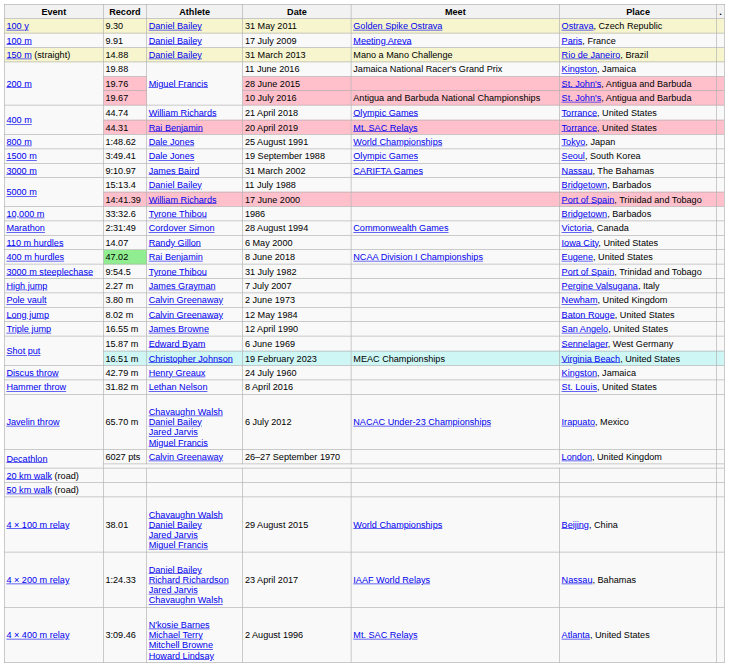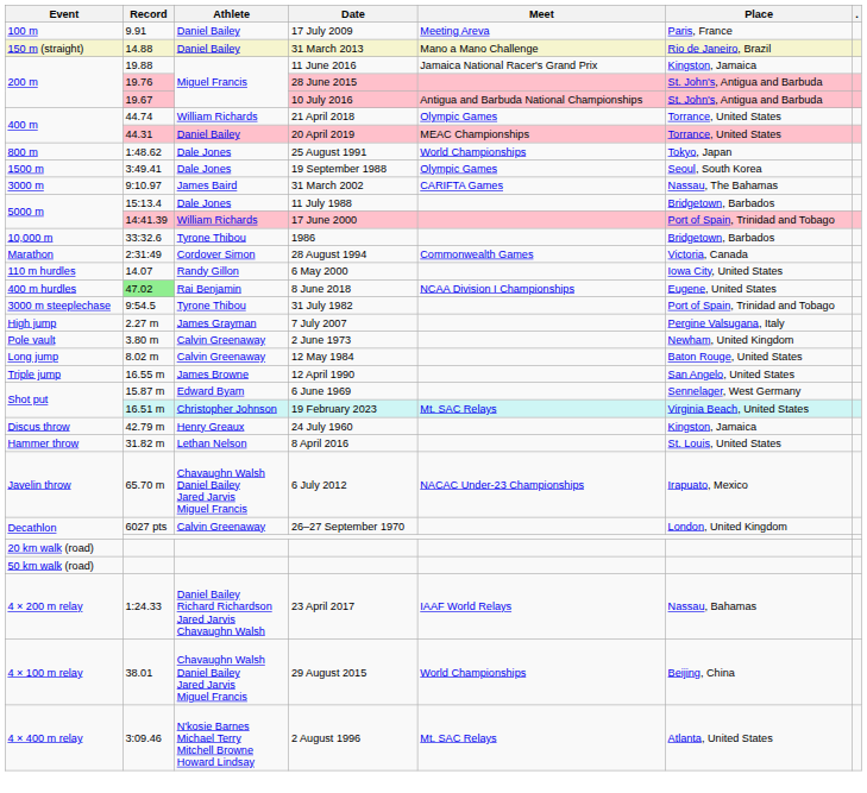 <table class="wikitable" style="font-size:95%; width: 95%;">
 <tr>
 <th>Event</th>
 <th>Record</th>
 <th>Athlete</th>
 <th>Date</th>
 <th>Meet</th>
 <th>Place</th>
 <th>.</th>
-</tr>
-<tr style="background:#f6F5CE;">
-<td><a href='#'>100 y</a></td>
-<td>9.30 </td>
-<td><a href='#'>Daniel Bailey</a></td>
-<td>31 May 2011</td>
-<td><a href='#'>Golden Spike Ostrava</a></td>
-<td><a href='#'>Ostrava</a>, Czech Republic</td>
-<td></td>
 </tr>
 <tr>
 <td><a href='#'>100 m</a></td>
 <td>9.91 </td>
 <td><a href='#'>Daniel Bailey</a></td>
 <td>17 July 2009</td>
 <td><a href='#'>Meeting Areva</a></td>
 <td><a href='#'>Paris</a>, France</td>
 <td></td>
 </tr>
 <tr style="background:#f6F5CE;">
 <td><a href='#'>150 m</a> (straight)</td>
 <td>14.88 </td>
 <td><a href='#'>Daniel Bailey</a></td>
 <td>31 March 2013</td>
 <td>Mano a Mano Challenge</td>
 <td><a href='#'>Rio de Janeiro</a>, Brazil</td>
 <td></td>
 </tr>
 <tr>
 <td rowspan=3><a href='#'>200 m</a></td>
 <td>19.88 </td>
 <td rowspan=3><a href='#'>Miguel Francis</a></td>
 <td>11 June 2016</td>
 <td>Jamaica National Racer's Grand Prix</td>
 <td><a href='#'>Kingston</a>, Jamaica</td>
 <td></td>
 </tr>
 <tr style="background:pink">
 <td>19.76  </td>
 <td>28 June 2015</td>
 <td></td>
 <td><a href='#'>St. John's</a>, Antigua and Barbuda</td>
 <td></td>
 </tr>
 <tr style="background:pink">
 <td>19.67 </td>
 <td>10 July 2016</td>
 <td>Antigua and Barbuda National Championships</td>
 <td><a href='#'>St. John's</a>, Antigua and Barbuda</td>
 <td></td>
 </tr>
 <tr>
 <td rowspan=2><a href='#'>400 m</a></td>
 <td>44.74</td>
 <td><a href='#'>William Richards</a></td>
 <td>21 April 2018</td>
 <td><a href='#'>Olympic Games</a></td>
 <td><a href='#'>Torrance</a>, United States</td>
 <td></td>
 </tr>
 <tr style="background:pink">
 <td>44.31</td>
-<td><a href='#'>Rai Benjamin</a></td>
+<td><a href='#'>Daniel Bailey</a></td>
 <td>20 April 2019</td>
-<td><a href='#'>Mt. SAC Relays</a></td>
+<td>MEAC Championships</td>
 <td><a href='#'>Torrance</a>, United States</td>
 <td></td>
 </tr>
 <tr>
 <td><a href='#'>800 m</a></td>
 <td>1:48.62</td>
 <td><a href='#'>Dale Jones</a></td>
 <td>25 August 1991</td>
 <td><a href='#'>World Championships</a></td>
 <td><a href='#'>Tokyo</a>, Japan</td>
 <td></td>
 </tr>
 <tr>
 <td><a href='#'>1500 m</a></td>
 <td>3:49.41</td>
 <td><a href='#'>Dale Jones</a></td>
 <td>19 September 1988</td>
 <td><a href='#'>Olympic Games</a></td>
 <td><a href='#'>Seoul</a>, South Korea</td>
 <td></td>
 </tr>
 <tr>
 <td><a href='#'>3000 m</a></td>
 <td>9:10.97</td>
 <td><a href='#'>James Baird</a></td>
 <td>31 March 2002</td>
 <td><a href='#'>CARIFTA Games</a></td>
 <td><a href='#'>Nassau</a>, The Bahamas</td>
 <td></td>
 </tr>
 <tr>
 <td rowspan=2><a href='#'>5000 m</a></td>
 <td>15:13.4</td>
-<td><a href='#'>Daniel Bailey</a></td>
+<td><a href='#'>Dale Jones</a></td>
 <td>11 July 1988</td>
 <td></td>
 <td><a href='#'>Bridgetown</a>, Barbados</td>
 <td></td>
 </tr>
 <tr style="background:pink">
 <td>14:41.39 </td>
 <td><a href='#'>William Richards</a></td>
 <td>17 June 2000</td>
 <td></td>
 <td><a href='#'>Port of Spain</a>, Trinidad and Tobago</td>
 <td></td>
 </tr>
 <tr>
 <td><a href='#'>10,000 m</a></td>
 <td>33:32.6</td>
 <td><a href='#'>Tyrone Thibou</a></td>
 <td>1986</td>
 <td></td>
 <td><a href='#'>Bridgetown</a>, Barbados</td>
 <td></td>
 </tr>
 <tr>
 <td><a href='#'>Marathon</a></td>
 <td>2:31:49</td>
 <td><a href='#'>Cordover Simon</a></td>
 <td>28 August 1994</td>
 <td><a href='#'>Commonwealth Games</a></td>
 <td><a href='#'>Victoria</a>, Canada</td>
 <td></td>
 </tr>
 <tr>
 <td><a href='#'>110 m hurdles</a></td>
 <td>14.07</td>
 <td><a href='#'>Randy Gillon</a></td>
 <td>6 May 2000</td>
 <td></td>
 <td><a href='#'>Iowa City</a>, United States</td>
 <td></td>
 </tr>
 <tr>
 <td><a href='#'>400 m hurdles</a></td>
 <td style="background: lightgreen;">47.02</td>
 <td><a href='#'>Rai Benjamin</a></td>
 <td>8 June 2018</td>
 <td><a href='#'>NCAA Division I Championships</a></td>
 <td><a href='#'>Eugene</a>, United States</td>
 <td></td>
 </tr>
 <tr>
 <td><a href='#'>3000 m steeplechase</a></td>
 <td>9:54.5</td>
 <td><a href='#'>Tyrone Thibou</a></td>
 <td>31 July 1982</td>
 <td></td>
 <td><a href='#'>Port of Spain</a>, Trinidad and Tobago</td>
 <td></td>
 </tr>
 <tr>
 <td><a href='#'>High jump</a></td>
 <td>2.27 m</td>
 <td><a href='#'>James Grayman</a></td>
 <td>7 July 2007</td>
 <td></td>
 <td><a href='#'>Pergine Valsugana</a>, Italy</td>
 <td></td>
 </tr>
 <tr>
 <td><a href='#'>Pole vault</a></td>
 <td>3.80 m</td>
 <td><a href='#'>Calvin Greenaway</a></td>
 <td>2 June 1973</td>
 <td></td>
 <td><a href='#'>Newham</a>, United Kingdom</td>
 <td></td>
 </tr>
 <tr>
 <td><a href='#'>Long jump</a></td>
 <td>8.02 m</td>
 <td><a href='#'>Calvin Greenaway</a></td>
 <td>12 May 1984</td>
 <td></td>
 <td><a href='#'>Baton Rouge</a>, United States</td>
 <td></td>
 </tr>
 <tr>
 <td><a href='#'>Triple jump</a></td>
 <td>16.55 m</td>
 <td><a href='#'>James Browne</a></td>
 <td>12 April 1990</td>
 <td></td>
 <td><a href='#'>San Angelo</a>, United States</td>
 <td></td>
 </tr>
 <tr>
 <td rowspan=2><a href='#'>Shot put</a></td>
 <td>15.87 m</td>
 <td><a href='#'>Edward Byam</a></td>
 <td>6 June 1969</td>
 <td></td>
 <td><a href='#'>Sennelager</a>, West Germany</td>
 <td></td>
 </tr>
 <tr bgcolor=#CEF6F5>
 <td>16.51 m</td>
 <td><a href='#'>Christopher Johnson</a></td>
 <td>19 February 2023</td>
-<td>MEAC Championships</td>
+<td><a href='#'>Mt. SAC Relays</a></td>
 <td><a href='#'>Virginia Beach</a>, United States</td>
 <td></td>
 </tr>
 <tr>
 <td><a href='#'>Discus throw</a></td>
 <td>42.79 m</td>
 <td><a href='#'>Henry Greaux</a></td>
 <td>24 July 1960</td>
 <td></td>
 <td><a href='#'>Kingston</a>, Jamaica</td>
 <td></td>
 </tr>
 <tr>
 <td><a href='#'>Hammer throw</a></td>
 <td>31.82 m</td>
 <td><a href='#'>Lethan Nelson</a></td>
 <td>8 April 2016</td>
 <td></td>
 <td><a href='#'>St. Louis</a>, United States</td>
 <td></td>
 </tr>
 <tr>
 <td><a href='#'>Javelin throw</a></td>
 <td>65.70 m</td>
 <td><br><a href='#'>Chavaughn Walsh</a><br><a href='#'>Daniel Bailey</a><br><a href='#'>Jared Jarvis</a><br><a href='#'>Miguel Francis</a></td>
 <td>6 July 2012</td>
 <td><a href='#'>NACAC Under-23 Championships</a></td>
 <td><a href='#'>Irapuato</a>, Mexico</td>
 <td></td>
 </tr>
 <tr>
 <td rowspan=2><a href='#'>Decathlon</a></td>
 <td>6027 pts </td>
 <td><a href='#'>Calvin Greenaway</a></td>
 <td>26–27 September 1970</td>
 <td></td>
 <td><a href='#'>London</a>, United Kingdom</td>
 <td></td>
 </tr>
 <tr>
 <td colspan=5></td>
 <td></td>
 </tr>
 <tr>
 <td><a href='#'>20 km walk</a> (road)</td>
 <td></td>
 <td></td>
 <td></td>
 <td></td>
 <td></td>
 <td></td>
 </tr>
 <tr>
 <td><a href='#'>50 km walk</a> (road)</td>
 <td></td>
 <td></td>
 <td></td>
 <td></td>
 <td></td>
 <td></td>
 </tr>
 <tr>
+<td><a href='#'>4 × 200 m relay</a></td>
+<td>1:24.33</td>
+<td><br><a href='#'>Daniel Bailey</a><br><a href='#'>Richard Richardson</a><br><a href='#'>Jared Jarvis</a><br><a href='#'>Chavaughn Walsh</a></td>
+<td>23 April 2017</td>
+<td><a href='#'>IAAF World Relays</a></td>
+<td><a href='#'>Nassau</a>, Bahamas</td>
+<td></td>
+</tr>
+<tr>
 <td><a href='#'>4 × 100 m relay</a></td>
 <td>38.01</td>
 <td><br><a href='#'>Chavaughn Walsh</a><br><a href='#'>Daniel Bailey</a><br><a href='#'>Jared Jarvis</a><br><a href='#'>Miguel Francis</a></td>
 <td>29 August 2015</td>
 <td><a href='#'>World Championships</a></td>
 <td><a href='#'>Beijing</a>, China</td>
-<td></td>
-</tr>
-<tr>
-<td><a href='#'>4 × 200 m relay</a></td>
-<td>1:24.33</td>
-<td><br><a href='#'>Daniel Bailey</a><br><a href='#'>Richard Richardson</a><br><a href='#'>Jared Jarvis</a><br><a href='#'>Chavaughn Walsh</a></td>
-<td>23 April 2017</td>
-<td><a href='#'>IAAF World Relays</a></td>
-<td><a href='#'>Nassau</a>, Bahamas</td>
 <td></td>
 </tr>
 <tr>
 <td><a href='#'>4 × 400 m relay</a></td>
 <td>3:09.46</td>
 <td><br><a href='#'>N'kosie Barnes</a><br><a href='#'>Michael Terry</a><br><a href='#'>Mitchell Browne</a><br><a href='#'>Howard Lindsay</a></td>
 <td>2 August 1996</td>
 <td><a href='#'>Mt. SAC Relays</a></td>
 <td><a href='#'>Atlanta</a>, United States</td>
 <td></td>
 </tr>
 </table>
